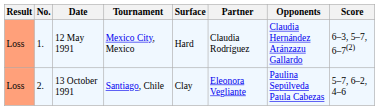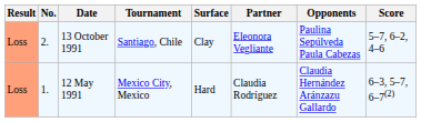 <table class="sortable wikitable" style=font-size:97%>
 <tr>
 <th>Result</th>
 <th>No.</th>
 <th>Date</th>
 <th>Tournament</th>
 <th>Surface</th>
 <th>Partner</th>
 <th>Opponents</th>
 <th>Score</th>
 </tr>
+<tr style="background:#f0f8ff;">
+<td style="background:#ffa07a;">Loss</td>
+<td>2.</td>
+<td>13 October 1991</td>
+<td><a href='#'>Santiago</a>, Chile</td>
+<td>Clay</td>
+<td> <a href='#'>Eleonora Vegliante</a></td>
+<td> <a href='#'>Paulina Sepúlveda</a> <br>  <a href='#'>Paula Cabezas</a></td>
+<td>5–7, 6–2, 4–6</td>
+</tr>
 <tr bgcolor="#f0f8ff">
 <td style="background:#ffa07a;">Loss</td>
 <td>1.</td>
 <td>12 May 1991</td>
 <td><a href='#'>Mexico City</a>, Mexico</td>
 <td>Hard</td>
 <td> Claudia Rodríguez</td>
 <td> <a href='#'>Claudia Hernández</a> <br>  <a href='#'>Aránzazu Gallardo</a></td>
 <td>6–3, 5–7, 6–7<sup>(2)</sup></td>
 </tr>
-<tr style="background:#f0f8ff;">
-<td style="background:#ffa07a;">Loss</td>
-<td>2.</td>
-<td>13 October 1991</td>
-<td><a href='#'>Santiago</a>, Chile</td>
-<td>Clay</td>
-<td> <a href='#'>Eleonora Vegliante</a></td>
-<td> <a href='#'>Paulina Sepúlveda</a> <br>  <a href='#'>Paula Cabezas</a></td>
-<td>5–7, 6–2, 4–6</td>
-</tr>
 </table>
